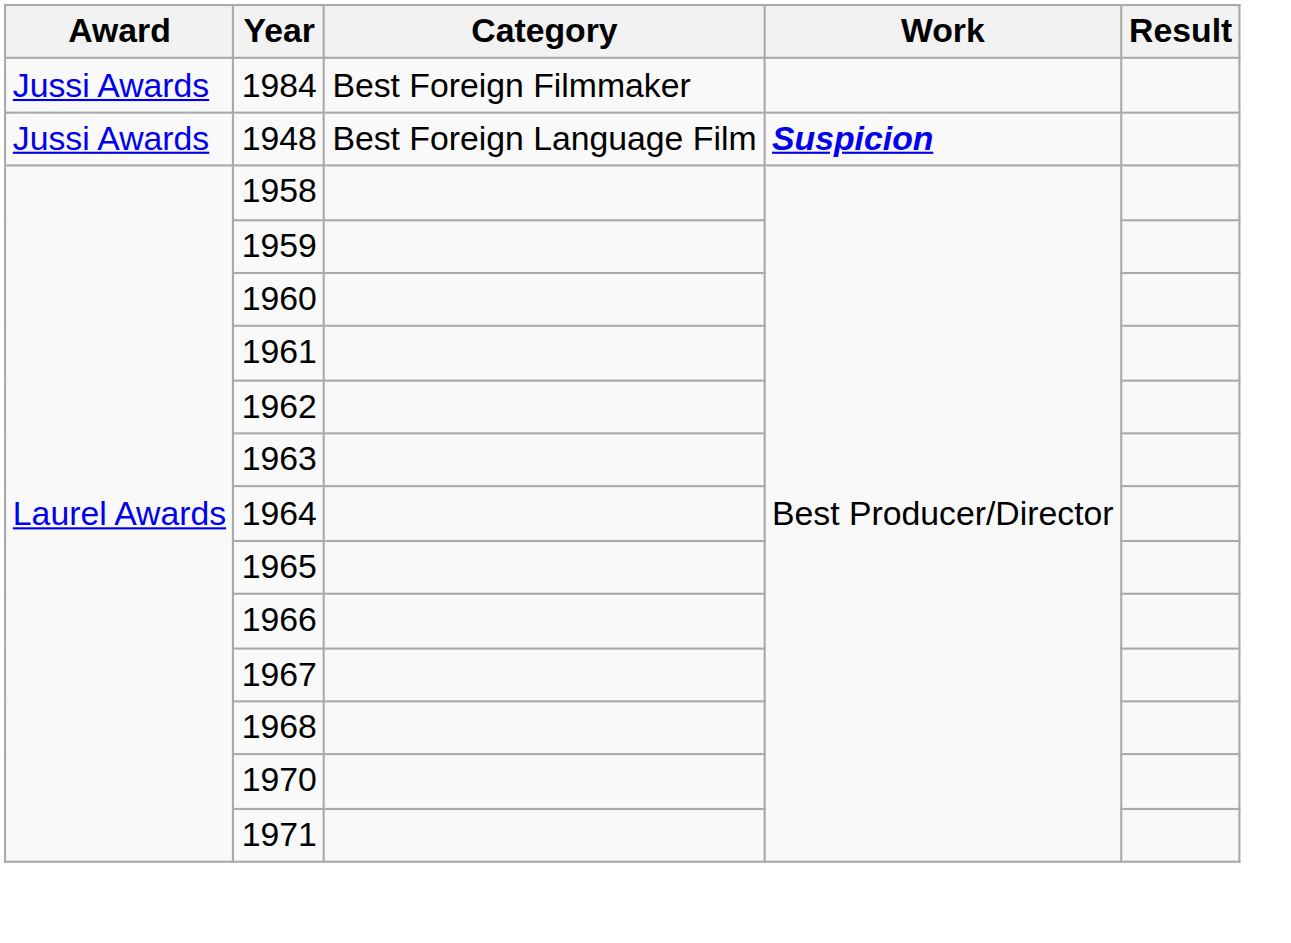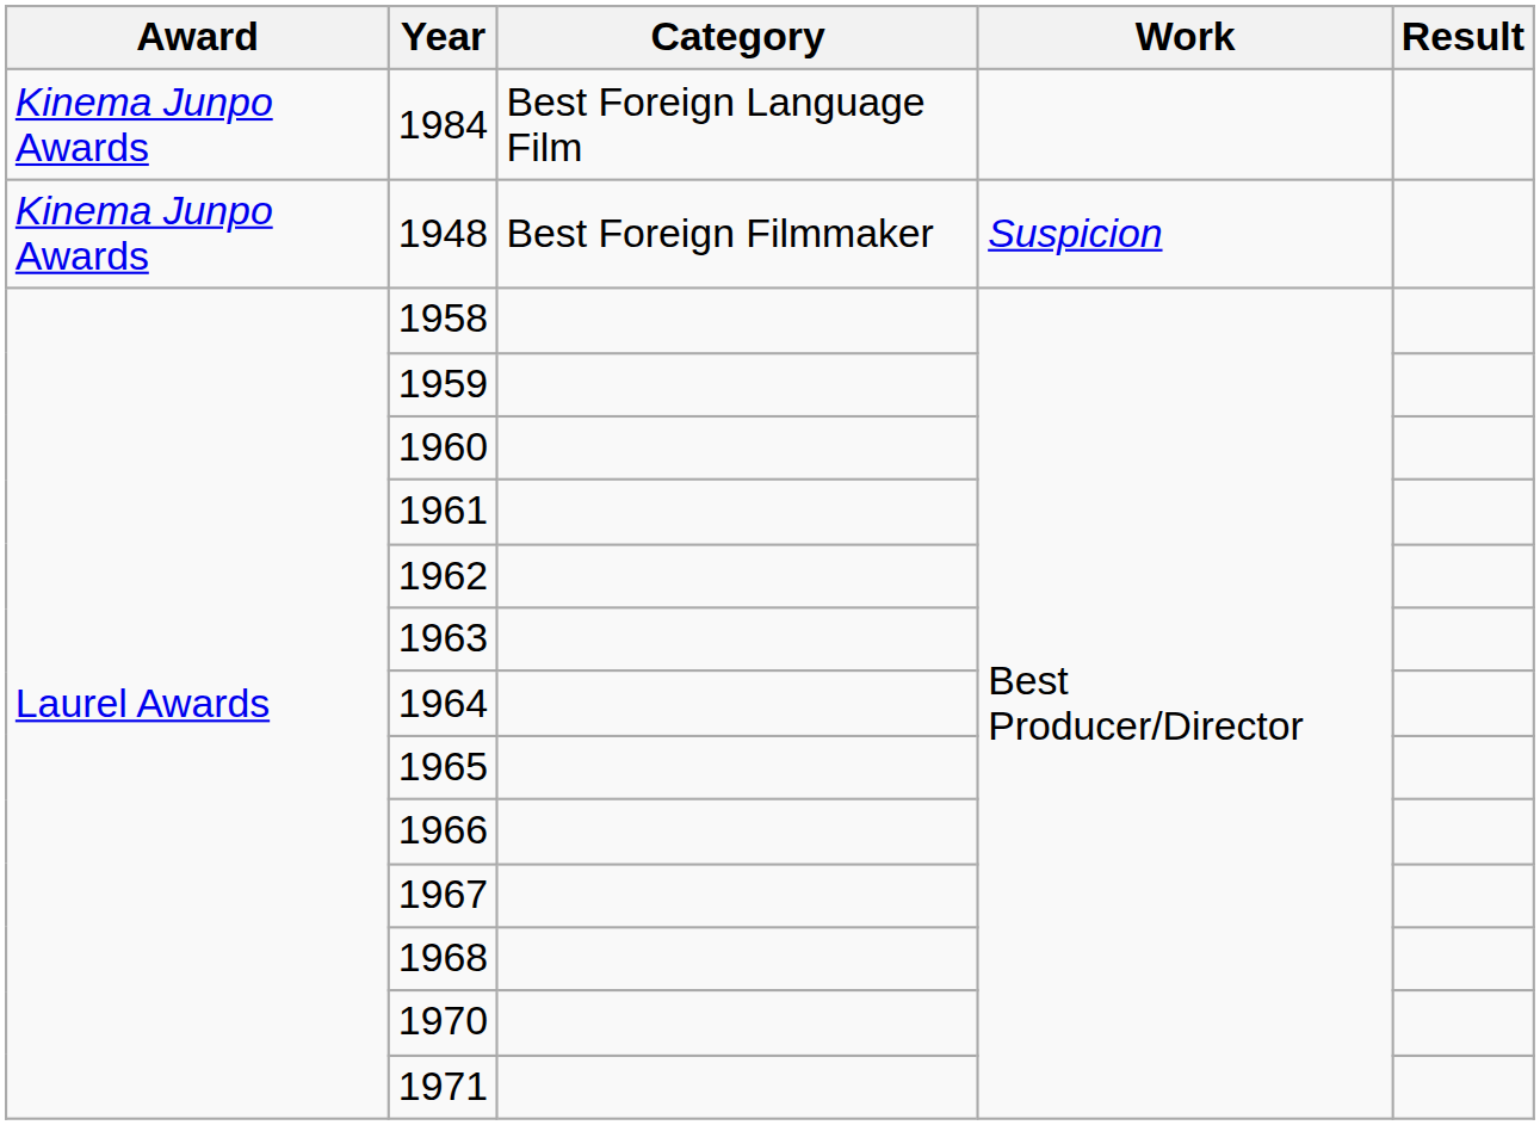 <table class="wikitable unsortable">
 <tr align="center">
 <th>Award</th>
 <th>Year</th>
 <th>Category</th>
 <th>Work</th>
 <th>Result</th>
 </tr>
 <tr>
-<td><a href='#'>Jussi Awards</a></td>
+<td><a href='#'><em>Kinema Junpo</em> Awards</a></td>
 <td>1984</td>
-<td>Best Foreign Filmmaker</td>
+<td>Best Foreign Language Film</td>
 <td></td>
 <td></td>
 </tr>
 <tr>
-<td><a href='#'>Jussi Awards</a></td>
+<td><a href='#'><em>Kinema Junpo</em> Awards</a></td>
 <td>1948</td>
-<td>Best Foreign Language Film</td>
-<td><strong><em><a href='#'>Suspicion</a></em></strong></td>
+<td>Best Foreign Filmmaker</td>
+<td><em><a href='#'>Suspicion</a></em></td>
 <td></td>
 </tr>
 <tr>
 <td rowspan=13><a href='#'>Laurel Awards</a></td>
 <td>1958</td>
 <td></td>
 <td rowspan="13">Best Producer/Director</td>
 <td></td>
 </tr>
 <tr>
 <td>1959</td>
 <td></td>
 <td></td>
 </tr>
 <tr>
 <td>1960</td>
 <td></td>
 <td></td>
 </tr>
 <tr>
 <td>1961</td>
 <td></td>
 <td></td>
 </tr>
 <tr>
 <td>1962</td>
 <td></td>
 <td></td>
 </tr>
 <tr>
 <td>1963</td>
 <td></td>
 <td></td>
 </tr>
 <tr>
 <td>1964</td>
 <td></td>
 <td></td>
 </tr>
 <tr>
 <td>1965</td>
 <td></td>
 <td></td>
 </tr>
 <tr>
 <td>1966</td>
 <td></td>
 <td></td>
 </tr>
 <tr>
 <td>1967</td>
 <td></td>
 <td></td>
 </tr>
 <tr>
 <td>1968</td>
 <td></td>
 <td></td>
 </tr>
 <tr>
 <td>1970</td>
 <td></td>
 <td></td>
 </tr>
 <tr>
 <td>1971</td>
 <td></td>
 <td></td>
 </tr>
 </table>
